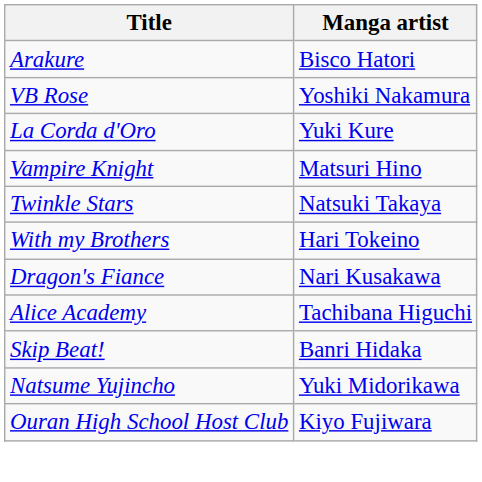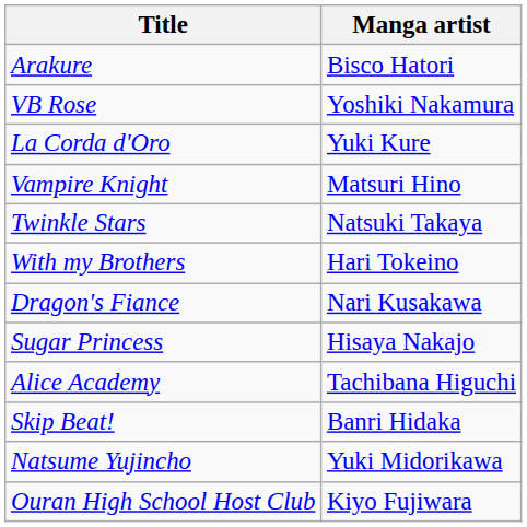 <table class="wikitable sortable">
 <tr>
 <th>Title</th>
 <th>Manga artist</th>
 </tr>
 <tr>
 <td><em><a href='#'>Arakure</a></em></td>
 <td><a href='#'>Bisco Hatori</a></td>
 </tr>
 <tr>
 <td><em><a href='#'>VB Rose</a></em></td>
 <td><a href='#'>Yoshiki Nakamura</a></td>
 </tr>
 <tr>
 <td><em><a href='#'>La Corda d'Oro</a></em></td>
 <td><a href='#'>Yuki Kure</a></td>
 </tr>
 <tr>
 <td><em><a href='#'>Vampire Knight</a></em></td>
 <td><a href='#'>Matsuri Hino</a></td>
 </tr>
 <tr>
 <td><em><a href='#'>Twinkle Stars</a></em></td>
 <td><a href='#'>Natsuki Takaya</a></td>
 </tr>
 <tr>
 <td><em><a href='#'>With my Brothers</a></em></td>
 <td><a href='#'>Hari Tokeino</a></td>
 </tr>
 <tr>
 <td><em><a href='#'>Dragon's Fiance</a></em></td>
 <td><a href='#'>Nari Kusakawa</a></td>
 </tr>
 <tr>
+<td><em><a href='#'>Sugar Princess</a></em></td>
+<td><a href='#'>Hisaya Nakajo</a></td>
+</tr>
+<tr>
 <td><em><a href='#'>Alice Academy</a></em></td>
 <td><a href='#'>Tachibana Higuchi</a></td>
 </tr>
 <tr>
 <td><em><a href='#'>Skip Beat!</a></em></td>
 <td><a href='#'>Banri Hidaka</a></td>
 </tr>
 <tr>
 <td><em><a href='#'>Natsume Yujincho</a></em></td>
 <td><a href='#'>Yuki Midorikawa</a></td>
 </tr>
 <tr>
 <td><em><a href='#'>Ouran High School Host Club</a></em></td>
 <td><a href='#'>Kiyo Fujiwara</a></td>
 </tr>
 </table>
